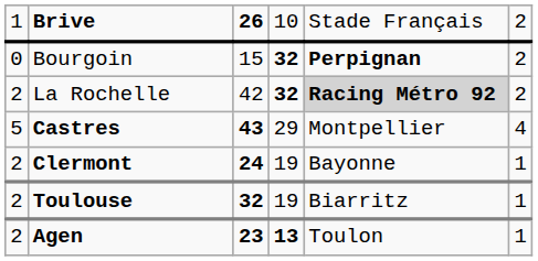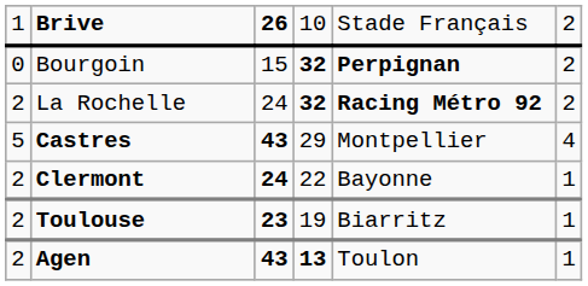 <table class="wikitable left" cellpadding="0" cellspacing="0" style="font-size:90%;">
 <tr>
 <td>1</td>
 <td width="110px"><strong>Brive</strong></td>
 <td><strong>26</strong></td>
 <td>10</td>
 <td width="110px">Stade Français</td>
 <td>2</td>
 </tr>
 <tr style="border-top:2px solid black;">
 <td>0</td>
 <td>Bourgoin</td>
 <td>15</td>
 <td><strong>32</strong></td>
 <td><strong>Perpignan</strong></td>
 <td>2</td>
 </tr>
 <tr>
 <td>2</td>
 <td>La Rochelle</td>
-<td>42</td>
+<td>24</td>
 <td><strong>32</strong></td>
-<td style="background: lightgrey;"><strong>Racing Métro 92</strong></td>
+<td><strong>Racing Métro 92</strong></td>
 <td>2</td>
 </tr>
 <tr>
 <td>5</td>
 <td><strong>Castres</strong></td>
 <td><strong>43</strong></td>
 <td>29</td>
 <td>Montpellier</td>
 <td>4</td>
 </tr>
 <tr>
 <td>2</td>
 <td><strong>Clermont</strong></td>
 <td><strong>24</strong></td>
-<td>19</td>
+<td>22</td>
 <td>Bayonne</td>
 <td>1</td>
 </tr>
 <tr style="border-top:2px solid grey;">
 <td>2</td>
 <td><strong>Toulouse</strong></td>
-<td><strong>32</strong></td>
+<td><strong>23</strong></td>
 <td>19</td>
 <td>Biarritz</td>
 <td>1</td>
 </tr>
 <tr style="border-top:2px solid grey;">
 <td>2</td>
 <td><strong>Agen</strong></td>
-<td><strong>23</strong></td>
+<td><strong>43</strong></td>
 <td><strong>13</strong></td>
 <td>Toulon</td>
 <td>1</td>
 </tr>
 </table>
